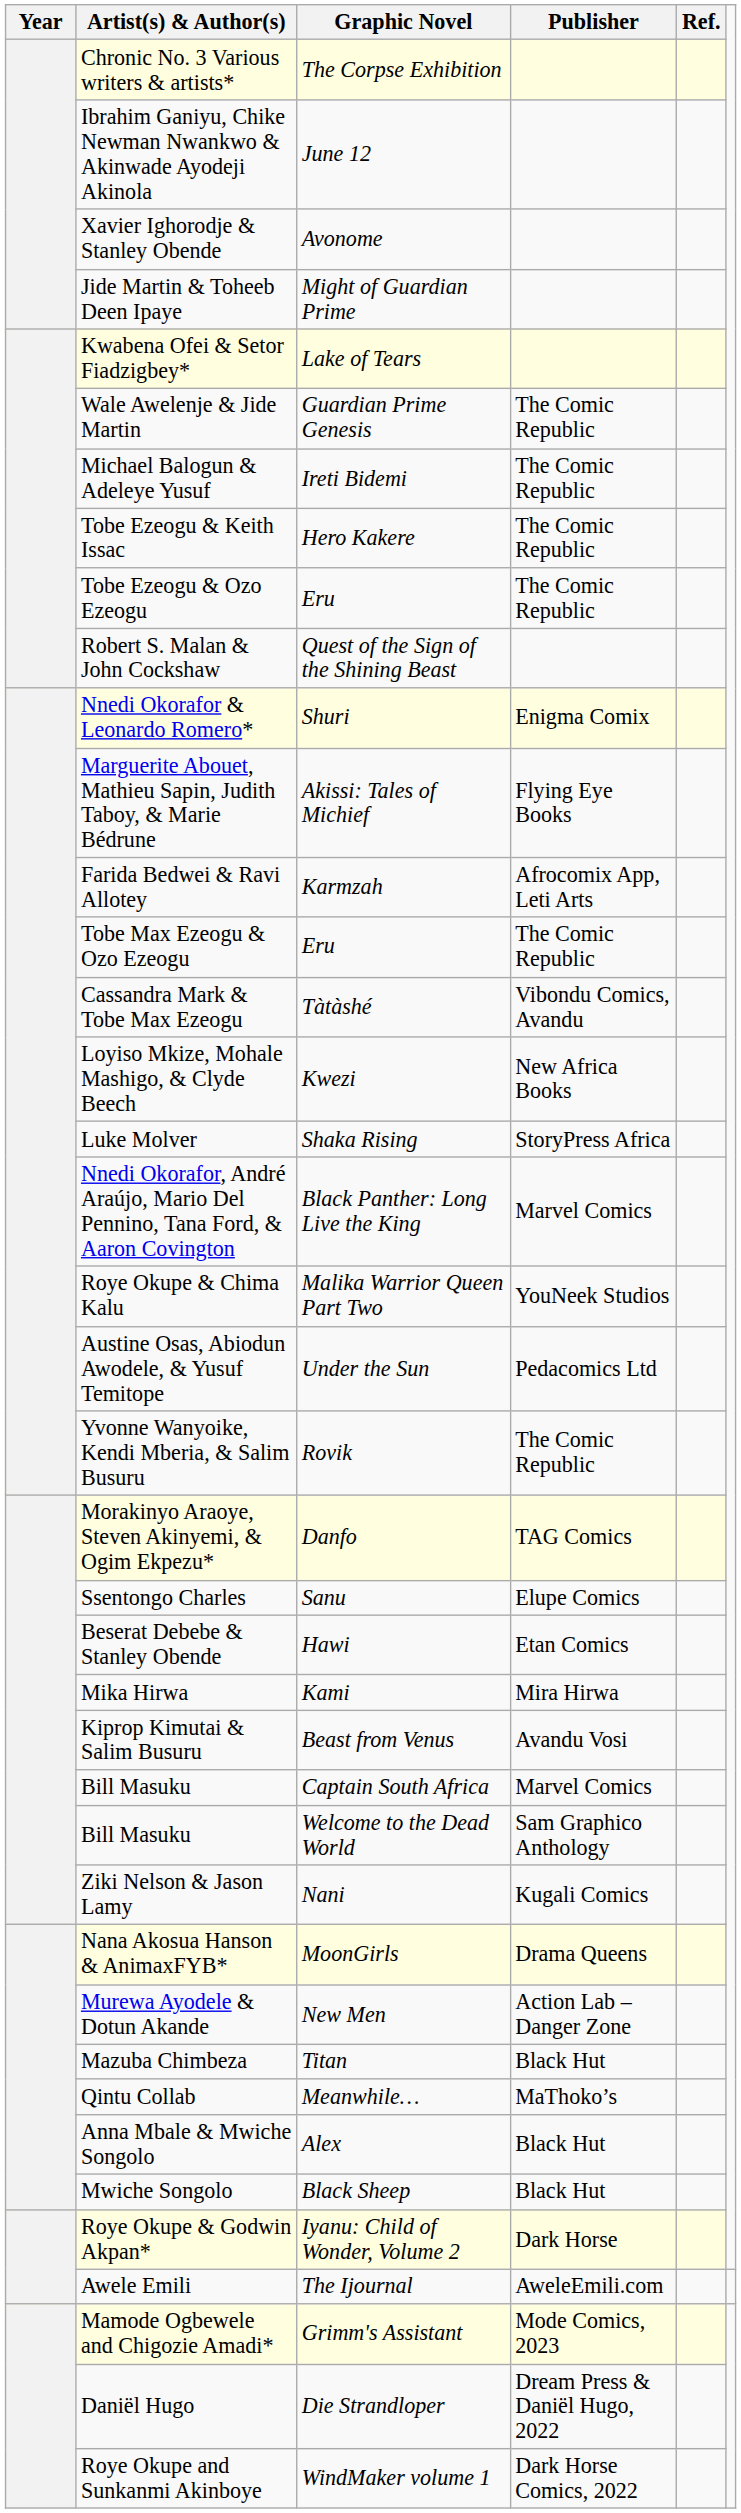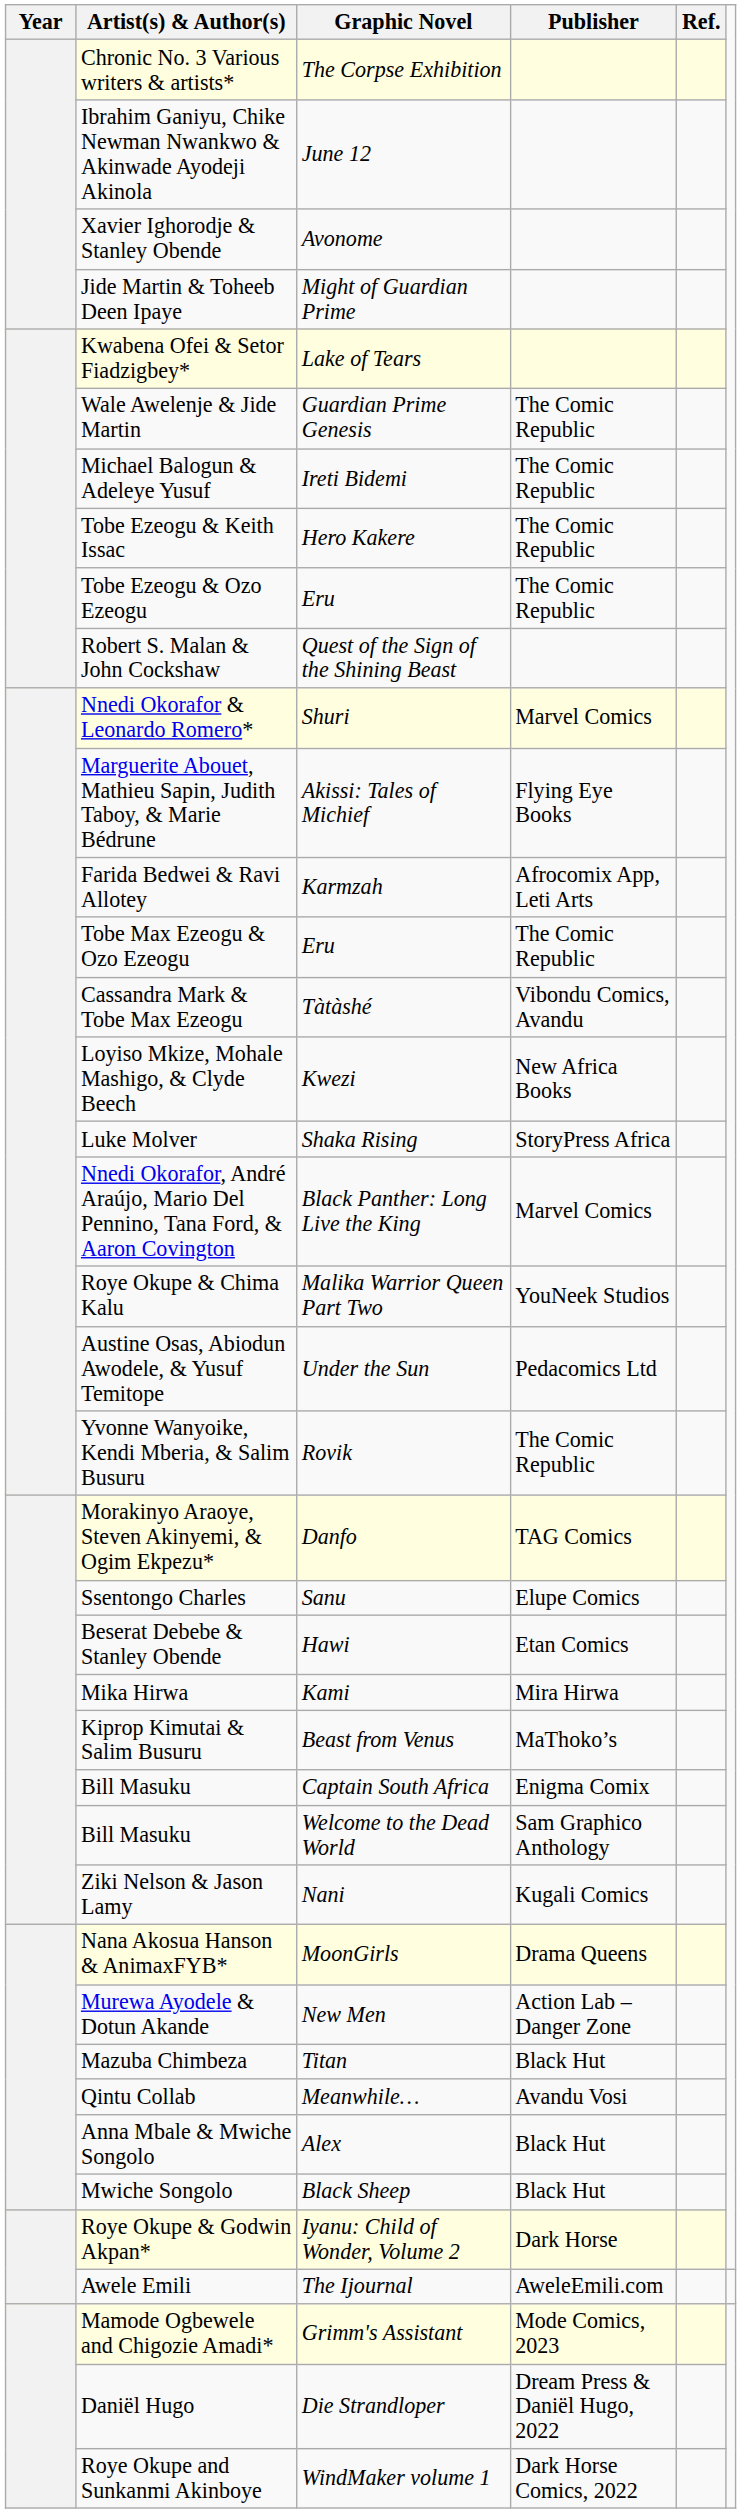 <table class="wikitable" style="width:85%; margin:1em auto 1em auto;">
 <tr>
 <th style="width:10%;" scope="col">Year</th>
 <th style="width:32%;" scope="col">Artist(s) & Author(s)</th>
 <th style="width:31%;" scope="col">Graphic Novel</th>
 <th style="width:23%;" scope="col">Publisher</th>
 <th style="width:4%;" scope="col">Ref.</th>
 </tr>
 <tr style="background:lightyellow;">
 <th scope="row" rowspan="4" style="text-align:center; font-weight:normal;"></th>
 <td>Chronic No. 3 Various writers & artists*</td>
 <td><em>The Corpse Exhibition</em></td>
 <td></td>
 <td style="text-align:center;"></td>
 </tr>
 <tr>
 <td>Ibrahim Ganiyu, Chike Newman Nwankwo & Akinwade Ayodeji Akinola</td>
 <td><em>June 12</em></td>
 <td></td>
 <td style="text-align:center;"></td>
 </tr>
 <tr>
 <td>Xavier Ighorodje & Stanley Obende</td>
 <td><em>Avonome</em></td>
 <td></td>
 <td style="text-align:center;"></td>
 </tr>
 <tr>
 <td>Jide Martin & Toheeb Deen Ipaye</td>
 <td><em>Might of Guardian Prime</em></td>
 <td></td>
 <td style="text-align:center;"></td>
 </tr>
 <tr style="background:lightyellow;">
 <th scope="row" rowspan="6" style="text-align:center; font-weight:normal;"></th>
 <td>Kwabena Ofei & Setor Fiadzigbey*</td>
 <td><em>Lake of Tears</em></td>
 <td></td>
 <td style="text-align:center;"></td>
 </tr>
 <tr>
 <td>Wale Awelenje & Jide Martin</td>
 <td><em>Guardian Prime Genesis</em></td>
 <td>The Comic Republic</td>
 <td style="text-align:center;"></td>
 </tr>
 <tr>
 <td>Michael Balogun & Adeleye Yusuf</td>
 <td><em>Ireti Bidemi</em></td>
 <td>The Comic Republic</td>
 <td style="text-align:center;"></td>
 </tr>
 <tr>
 <td>Tobe Ezeogu & Keith Issac</td>
 <td><em>Hero Kakere</em></td>
 <td>The Comic Republic</td>
 <td style="text-align:center;"></td>
 </tr>
 <tr>
 <td>Tobe Ezeogu & Ozo Ezeogu</td>
 <td><em>Eru</em></td>
 <td>The Comic Republic</td>
 <td style="text-align:center;"></td>
 </tr>
 <tr>
 <td>Robert S. Malan & John Cockshaw</td>
 <td><em>Quest of the Sign of the Shining Beast</em></td>
 <td></td>
 <td style="text-align:center;"></td>
 </tr>
 <tr style="background:lightyellow;">
 <th scope="row" rowspan="11" style="text-align:center; font-weight:normal;"></th>
 <td><a href='#'>Nnedi Okorafor</a> & <a href='#'>Leonardo Romero</a>*</td>
 <td><em>Shuri</em></td>
-<td>Enigma Comix</td>
+<td>Marvel Comics</td>
 <td style="text-align:center;"></td>
 </tr>
 <tr>
 <td><a href='#'>Marguerite Abouet</a>, Mathieu Sapin,  Judith Taboy, & Marie Bédrune</td>
 <td><em>Akissi: Tales of Michief</em></td>
 <td>Flying Eye Books</td>
 <td style="text-align:center;"></td>
 </tr>
 <tr>
 <td>Farida Bedwei & Ravi Allotey</td>
 <td><em>Karmzah</em></td>
 <td>Afrocomix App, Leti Arts</td>
 <td style="text-align:center;"></td>
 </tr>
 <tr>
 <td>Tobe Max Ezeogu & Ozo Ezeogu</td>
 <td><em>Eru</em></td>
 <td>The Comic Republic</td>
 <td style="text-align:center;"></td>
 </tr>
 <tr>
 <td>Cassandra Mark & Tobe Max Ezeogu</td>
 <td><em>Tàtàshé</em></td>
 <td>Vibondu Comics, Avandu</td>
 <td style="text-align:center;"></td>
 </tr>
 <tr>
 <td>Loyiso Mkize, Mohale Mashigo, & Clyde Beech</td>
 <td><em>Kwezi</em></td>
 <td>New Africa Books</td>
 <td style="text-align:center;"></td>
 </tr>
 <tr>
 <td>Luke Molver</td>
 <td><em>Shaka Rising</em></td>
 <td>StoryPress Africa</td>
 <td style="text-align:center;"></td>
 </tr>
 <tr>
 <td><a href='#'>Nnedi Okorafor</a>, André Araújo, Mario Del Pennino, Tana Ford, & <a href='#'>Aaron Covington</a></td>
 <td><em>Black Panther: Long Live the King</em></td>
 <td>Marvel Comics</td>
 <td style="text-align:center;"></td>
 </tr>
 <tr>
 <td>Roye Okupe & Chima Kalu</td>
 <td><em>Malika Warrior Queen Part Two</em></td>
 <td>YouNeek Studios</td>
 <td style="text-align:center;"></td>
 </tr>
 <tr>
 <td>Austine Osas, Abiodun Awodele, & Yusuf Temitope</td>
 <td><em>Under the Sun</em></td>
 <td>Pedacomics Ltd</td>
 <td style="text-align:center;"></td>
 </tr>
 <tr>
 <td>Yvonne Wanyoike, Kendi Mberia, & Salim Busuru</td>
 <td><em>Rovik</em></td>
 <td>The Comic Republic</td>
 <td style="text-align:center;"></td>
 </tr>
 <tr style="background:lightyellow;">
 <th scope="row" rowspan="8" style="text-align:center; font-weight:normal;"></th>
 <td>Morakinyo Araoye, Steven Akinyemi, & Ogim Ekpezu*</td>
 <td><em>Danfo</em></td>
 <td>TAG Comics</td>
 <td style="text-align:center;"></td>
 </tr>
 <tr>
 <td>Ssentongo Charles</td>
 <td><em>Sanu</em></td>
 <td>Elupe Comics</td>
 <td style="text-align:center;"></td>
 </tr>
 <tr>
 <td>Beserat Debebe & Stanley Obende</td>
 <td><em>Hawi</em></td>
 <td>Etan Comics</td>
 <td style="text-align:center;"></td>
 </tr>
 <tr>
 <td>Mika Hirwa</td>
 <td><em>Kami</em></td>
 <td>Mira Hirwa</td>
 <td style="text-align:center;"></td>
 </tr>
 <tr>
 <td>Kiprop Kimutai  & Salim Busuru</td>
 <td><em>Beast from Venus</em></td>
-<td>Avandu Vosi</td>
+<td>MaThoko’s</td>
 <td style="text-align:center;"></td>
 </tr>
 <tr>
 <td>Bill Masuku</td>
 <td><em>Captain South Africa</em></td>
-<td>Marvel Comics</td>
+<td>Enigma Comix</td>
 <td style="text-align:center;"></td>
 </tr>
 <tr>
 <td>Bill Masuku</td>
 <td><em>Welcome to the Dead World</em></td>
 <td>Sam Graphico Anthology</td>
 <td style="text-align:center;"></td>
 </tr>
 <tr>
 <td>Ziki Nelson & Jason Lamy</td>
 <td><em>Nani</em></td>
 <td>Kugali Comics</td>
 <td style="text-align:center;"></td>
 </tr>
 <tr style="background:lightyellow;">
 <th scope="row" rowspan="6" style="text-align:center; font-weight:normal;"></th>
 <td>Nana Akosua Hanson & AnimaxFYB*</td>
 <td><em>MoonGirls</em></td>
 <td>Drama Queens</td>
 <td style="text-align:center;"></td>
 </tr>
 <tr>
 <td><a href='#'>Murewa Ayodele</a> & Dotun Akande</td>
 <td><em>New Men</em></td>
 <td>Action Lab – Danger Zone</td>
 <td style="text-align:center;"></td>
 </tr>
 <tr>
 <td>Mazuba Chimbeza</td>
 <td><em>Titan</em></td>
 <td>Black Hut</td>
 <td style="text-align:center;"></td>
 </tr>
 <tr>
 <td>Qintu Collab</td>
 <td><em>Meanwhile…</em></td>
-<td>MaThoko’s</td>
+<td>Avandu Vosi</td>
 <td style="text-align:center;"></td>
 </tr>
 <tr>
 <td>Anna Mbale & Mwiche Songolo</td>
 <td><em>Alex</em></td>
 <td>Black Hut</td>
 <td style="text-align:center;"></td>
 </tr>
 <tr>
 <td>Mwiche Songolo</td>
 <td><em>Black Sheep</em></td>
 <td>Black Hut</td>
 <td style="text-align:center;"></td>
 </tr>
 <tr style="background:lightyellow;">
 <th scope="row" rowspan="2" style="text-align:center; font-weight:normal;"></th>
 <td>Roye Okupe & Godwin Akpan*</td>
 <td><em>Iyanu: Child of Wonder, Volume 2</em></td>
 <td>Dark Horse</td>
 <td style="text-align:center;"></td>
 </tr>
 <tr>
 <td>Awele Emili</td>
 <td><em>The Ijournal</em></td>
 <td>AweleEmili.com</td>
 <td style="text-align:center;"></td>
 <td style="text-align:center;"></td>
 </tr>
 <tr style="background:lightyellow;">
 <th scope="row" rowspan="3" style="text-align:center; font-weight:normal;"></th>
 <td>Mamode Ogbewele and Chigozie Amadi*</td>
 <td><em>Grimm's Assistant</em></td>
 <td>Mode Comics, 2023</td>
 <td style="text-align:center;"></td>
 </tr>
 <tr>
 <td>Daniël Hugo</td>
 <td><em>Die Strandloper</em></td>
 <td>Dream Press & Daniël Hugo, 2022</td>
 <td style="text-align:center;"></td>
 </tr>
 <tr>
 <td>Roye Okupe and Sunkanmi Akinboye</td>
 <td><em>WindMaker volume 1</em></td>
 <td>Dark Horse Comics, 2022</td>
 <td style="text-align:center;"></td>
 </tr>
 </table>
